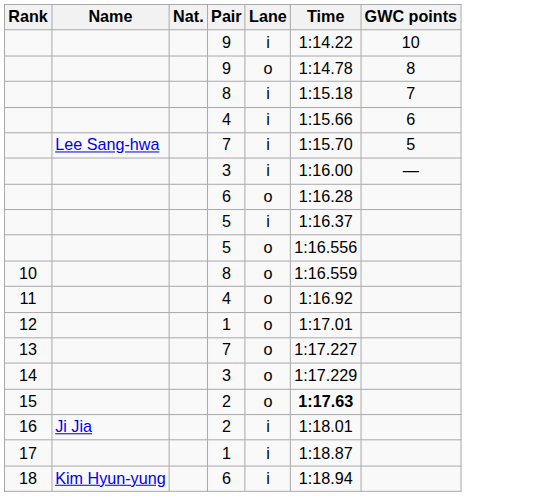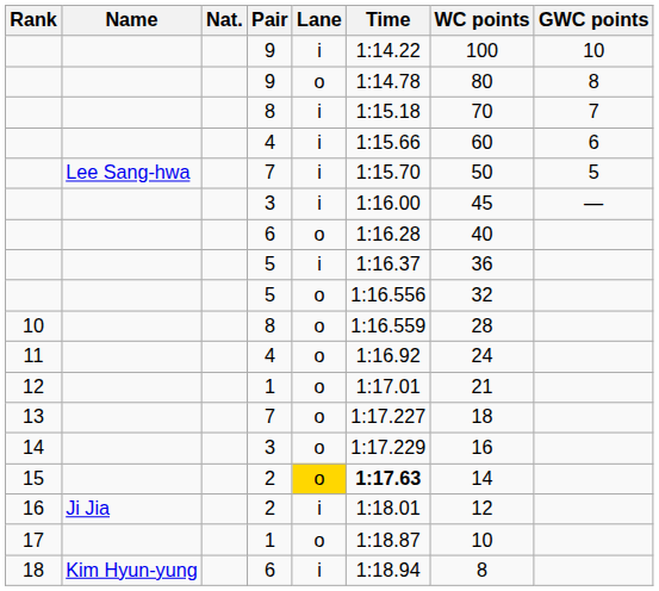 <table class="wikitable sortable" style="text-align:center">
 <tr>
 <th>Rank</th>
 <th>Name</th>
 <th>Nat.</th>
 <th>Pair</th>
 <th>Lane</th>
 <th>Time</th>
+<th>WC points</th>
 <th>GWC points</th>
 </tr>
 <tr>
 <td></td>
 <td align=left></td>
 <td></td>
 <td>9</td>
 <td>i</td>
 <td>1:14.22</td>
+<td>100</td>
 <td>10</td>
 </tr>
 <tr>
 <td></td>
 <td align=left></td>
 <td></td>
 <td>9</td>
 <td>o</td>
 <td>1:14.78</td>
+<td>80</td>
 <td>8</td>
 </tr>
 <tr>
 <td></td>
 <td align=left></td>
 <td></td>
 <td>8</td>
 <td>i</td>
 <td>1:15.18</td>
+<td>70</td>
 <td>7</td>
 </tr>
 <tr>
 <td></td>
 <td align=left></td>
 <td></td>
 <td>4</td>
 <td>i</td>
 <td>1:15.66</td>
+<td>60</td>
 <td>6</td>
 </tr>
 <tr>
 <td></td>
 <td align=left><a href='#'>Lee Sang-hwa</a></td>
 <td></td>
 <td>7</td>
 <td>i</td>
 <td>1:15.70</td>
+<td>50</td>
 <td>5</td>
 </tr>
 <tr>
 <td></td>
 <td align=left></td>
 <td></td>
 <td>3</td>
 <td>i</td>
 <td>1:16.00</td>
+<td>45</td>
 <td>—</td>
 </tr>
 <tr>
 <td></td>
 <td align=left></td>
 <td></td>
 <td>6</td>
 <td>o</td>
 <td>1:16.28</td>
+<td>40</td>
 <td></td>
 </tr>
 <tr>
 <td></td>
 <td align=left></td>
 <td></td>
 <td>5</td>
 <td>i</td>
 <td>1:16.37</td>
+<td>36</td>
 <td></td>
 </tr>
 <tr>
 <td></td>
 <td align=left></td>
 <td></td>
 <td>5</td>
 <td>o</td>
 <td>1:16.556</td>
+<td>32</td>
 <td></td>
 </tr>
 <tr>
 <td>10</td>
 <td align=left></td>
 <td></td>
 <td>8</td>
 <td>o</td>
 <td>1:16.559</td>
+<td>28</td>
 <td></td>
 </tr>
 <tr>
 <td>11</td>
 <td align=left></td>
 <td></td>
 <td>4</td>
 <td>o</td>
 <td>1:16.92</td>
+<td>24</td>
 <td></td>
 </tr>
 <tr>
 <td>12</td>
 <td align=left></td>
 <td></td>
 <td>1</td>
 <td>o</td>
 <td>1:17.01</td>
+<td>21</td>
 <td></td>
 </tr>
 <tr>
 <td>13</td>
 <td align=left></td>
 <td></td>
 <td>7</td>
 <td>o</td>
 <td>1:17.227</td>
+<td>18</td>
 <td></td>
 </tr>
 <tr>
 <td>14</td>
 <td align=left></td>
 <td></td>
 <td>3</td>
 <td>o</td>
 <td>1:17.229</td>
+<td>16</td>
 <td></td>
 </tr>
 <tr>
 <td>15</td>
 <td align=left></td>
 <td></td>
 <td>2</td>
-<td>o</td>
+<td style="background: gold;">o</td>
 <td><strong>1:17.63</strong></td>
+<td>14</td>
 <td></td>
 </tr>
 <tr>
 <td>16</td>
 <td align=left><a href='#'>Ji Jia</a></td>
 <td></td>
 <td>2</td>
 <td>i</td>
 <td>1:18.01</td>
+<td>12</td>
 <td></td>
 </tr>
 <tr>
 <td>17</td>
 <td align=left></td>
 <td></td>
 <td>1</td>
-<td>i</td>
+<td>o</td>
 <td>1:18.87</td>
+<td>10</td>
 <td></td>
 </tr>
 <tr>
 <td>18</td>
 <td align=left><a href='#'>Kim Hyun-yung</a></td>
 <td></td>
 <td>6</td>
 <td>i</td>
 <td>1:18.94</td>
+<td>8</td>
 <td></td>
 </tr>
 </table>
